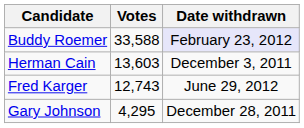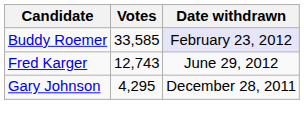 <table class="wikitable" style="text-align:center;">
 <tr>
 <th>Candidate</th>
 <th>Votes</th>
 <th>Date withdrawn</th>
 </tr>
 <tr>
 <td style="text-align:left;"><a href='#'>Buddy Roemer</a></td>
-<td>33,588  </td>
+<td>33,585  </td>
 <td style="background: lavender;">February 23, 2012</td>
-</tr>
-<tr>
-<td style="text-align:left;"><a href='#'>Herman Cain</a></td>
-<td>13,603 </td>
-<td>December 3, 2011</td>
 </tr>
 <tr>
 <td style="text-align:left;"><a href='#'>Fred Karger</a></td>
 <td>12,743 </td>
 <td>June 29, 2012</td>
 </tr>
 <tr>
 <td style="text-align:left;"><a href='#'>Gary Johnson</a></td>
 <td>4,295  </td>
 <td>December 28, 2011</td>
 </tr>
 </table>
